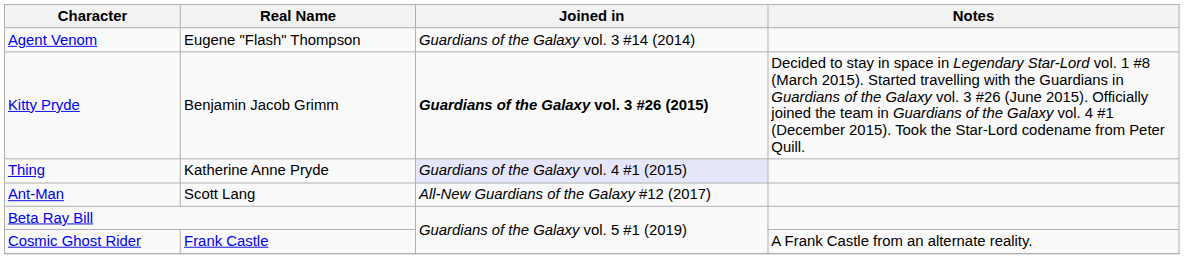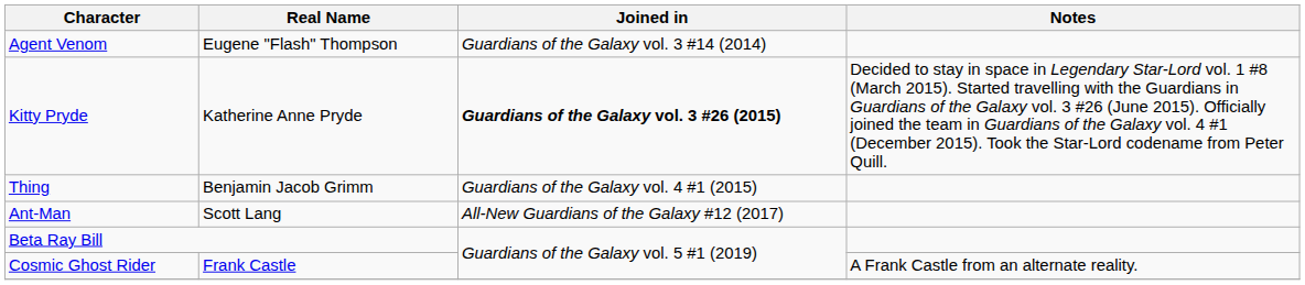 <table class="wikitable" width=100%>
 <tr>
 <th width=15%>Character</th>
 <th width=20%>Real Name</th>
 <th width=30%>Joined in</th>
 <th width=35%>Notes</th>
 </tr>
 <tr>
 <td><a href='#'>Agent Venom</a></td>
 <td>Eugene "Flash" Thompson</td>
 <td><em>Guardians of the Galaxy</em> vol. 3 #14 (2014)</td>
 <td></td>
 </tr>
 <tr>
 <td><a href='#'>Kitty Pryde</a></td>
-<td>Benjamin Jacob Grimm</td>
+<td>Katherine Anne Pryde</td>
 <td><strong><em>Guardians of the Galaxy</em> vol. 3 #26 (2015)</strong></td>
 <td>Decided to stay in space in <em>Legendary Star-Lord</em> vol. 1 #8 (March 2015). Started travelling with the Guardians in <em>Guardians of the Galaxy</em> vol. 3 #26 (June 2015). Officially joined the team in <em>Guardians of the Galaxy</em> vol. 4 #1 (December 2015). Took the Star-Lord codename from Peter Quill.</td>
 </tr>
 <tr>
 <td><a href='#'>Thing</a></td>
-<td>Katherine Anne Pryde</td>
-<td style="background: lavender;"><em>Guardians of the Galaxy</em> vol. 4 #1 (2015)</td>
+<td>Benjamin Jacob Grimm</td>
+<td><em>Guardians of the Galaxy</em> vol. 4 #1 (2015)</td>
 <td></td>
 </tr>
 <tr>
 <td><a href='#'>Ant-Man</a></td>
 <td>Scott Lang</td>
 <td><em>All-New Guardians of the Galaxy</em> #12 (2017)</td>
 <td></td>
 </tr>
 <tr>
 <td colspan="2"><a href='#'>Beta Ray Bill</a></td>
 <td rowspan="2"><em>Guardians of the Galaxy</em> vol. 5 #1 (2019)</td>
 <td></td>
 </tr>
 <tr>
 <td><a href='#'>Cosmic Ghost Rider</a></td>
 <td><a href='#'>Frank Castle</a></td>
 <td>A Frank Castle from an alternate reality.</td>
 </tr>
 <tr>
 </tr>
 </table>
